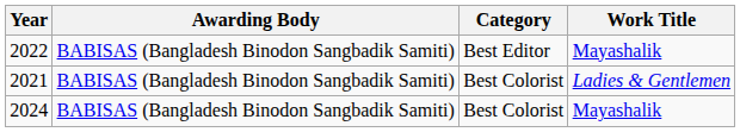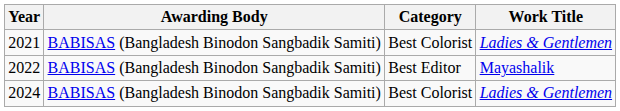 <table class="wikitable sortable">
 <tr>
 <th>Year</th>
 <th>Awarding Body</th>
 <th>Category</th>
 <th>Work Title</th>
 </tr>
 <tr>
+<td>2021</td>
+<td><a href='#'>BABISAS</a> (Bangladesh Binodon Sangbadik Samiti)</td>
+<td>Best Colorist</td>
+<td><em><a href='#'>Ladies & Gentlemen</a></em></td>
+</tr>
+<tr>
 <td>2022</td>
 <td><a href='#'>BABISAS</a> (Bangladesh Binodon Sangbadik Samiti)</td>
 <td>Best Editor</td>
 <td><a href='#'>Mayashalik</a></td>
 </tr>
 <tr>
-<td>2021</td>
+<td>2024</td>
 <td><a href='#'>BABISAS</a> (Bangladesh Binodon Sangbadik Samiti)</td>
 <td>Best Colorist</td>
 <td><em><a href='#'>Ladies & Gentlemen</a></em></td>
 </tr>
-<tr>
-<td>2024</td>
-<td><a href='#'>BABISAS</a> (Bangladesh Binodon Sangbadik Samiti)</td>
-<td>Best Colorist</td>
-<td><a href='#'>Mayashalik</a></td>
-</tr>
 </table>
